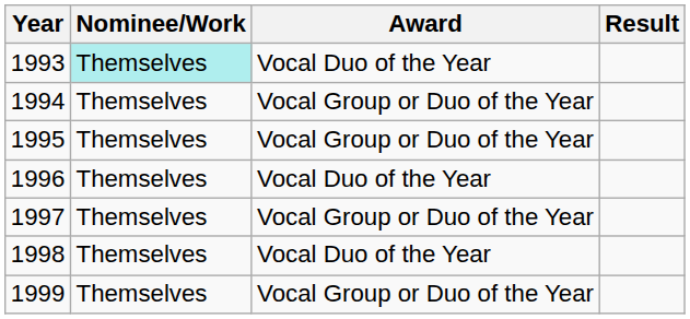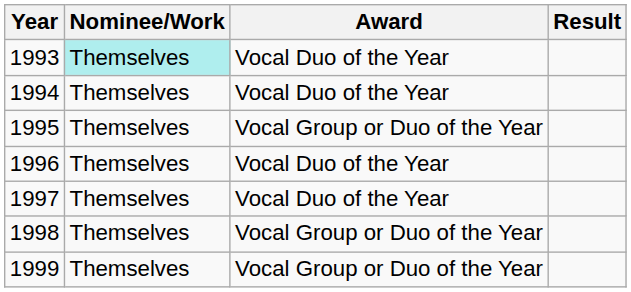 <table class="wikitable">
 <tr>
 <th>Year</th>
 <th>Nominee/Work</th>
 <th>Award</th>
 <th>Result</th>
 </tr>
 <tr>
 <td>1993</td>
 <td style="background: paleturquoise;">Themselves</td>
 <td>Vocal Duo of the Year</td>
 <td></td>
 </tr>
 <tr>
 <td>1994</td>
 <td>Themselves</td>
-<td>Vocal Group or Duo of the Year</td>
+<td>Vocal Duo of the Year</td>
 <td></td>
 </tr>
 <tr>
 <td>1995</td>
 <td>Themselves</td>
 <td>Vocal Group or Duo of the Year</td>
 <td></td>
 </tr>
 <tr>
 <td>1996</td>
 <td>Themselves</td>
 <td>Vocal Duo of the Year</td>
 <td></td>
 </tr>
 <tr>
 <td>1997</td>
 <td>Themselves</td>
-<td>Vocal Group or Duo of the Year</td>
+<td>Vocal Duo of the Year</td>
 <td></td>
 </tr>
 <tr>
 <td>1998</td>
 <td>Themselves</td>
-<td>Vocal Duo of the Year</td>
+<td>Vocal Group or Duo of the Year</td>
 <td></td>
 </tr>
 <tr>
 <td>1999</td>
 <td>Themselves</td>
 <td>Vocal Group or Duo of the Year</td>
 <td></td>
 </tr>
 </table>
